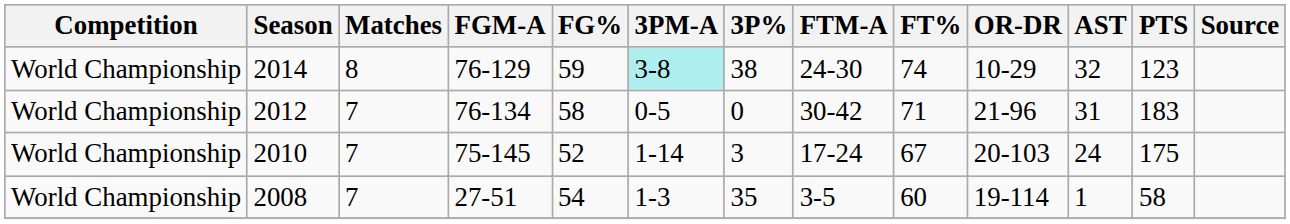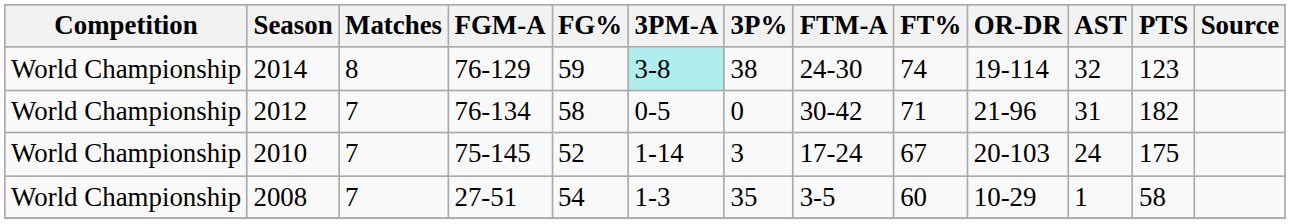 <table class="wikitable sortable">
 <tr>
 <th>Competition</th>
 <th>Season</th>
 <th>Matches</th>
 <th>FGM-A</th>
 <th>FG%</th>
 <th>3PM-A</th>
 <th>3P%</th>
 <th>FTM-A</th>
 <th>FT%</th>
 <th>OR-DR</th>
 <th>AST</th>
 <th>PTS</th>
 <th>Source</th>
 </tr>
 <tr>
 <td>World Championship</td>
 <td>2014</td>
 <td>8</td>
 <td>76-129</td>
 <td>59</td>
 <td style="background: paleturquoise;">3-8</td>
 <td>38</td>
 <td>24-30</td>
 <td>74</td>
-<td>10-29</td>
+<td>19-114</td>
 <td>32</td>
 <td>123</td>
 <td></td>
 </tr>
 <tr>
 <td>World Championship</td>
 <td>2012</td>
 <td>7</td>
 <td>76-134</td>
 <td>58</td>
 <td>0-5</td>
 <td>0</td>
 <td>30-42</td>
 <td>71</td>
 <td>21-96</td>
 <td>31</td>
-<td>183</td>
+<td>182</td>
 <td></td>
 </tr>
 <tr>
 <td>World Championship</td>
 <td>2010</td>
 <td>7</td>
 <td>75-145</td>
 <td>52</td>
 <td>1-14</td>
 <td>3</td>
 <td>17-24</td>
 <td>67</td>
 <td>20-103</td>
 <td>24</td>
 <td>175</td>
 <td></td>
 </tr>
 <tr>
 <td>World Championship</td>
 <td>2008</td>
 <td>7</td>
 <td>27-51</td>
 <td>54</td>
 <td>1-3</td>
 <td>35</td>
 <td>3-5</td>
 <td>60</td>
-<td>19-114</td>
+<td>10-29</td>
 <td>1</td>
 <td>58</td>
 <td></td>
 </tr>
 <tr>
 </tr>
 </table>
